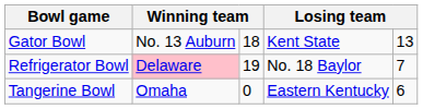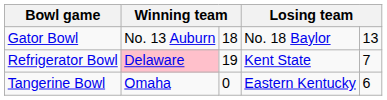 <table class="wikitable">
 <tr>
 <th>Bowl game</th>
 <th colspan="2">Winning team</th>
 <th colspan="2">Losing team</th>
 </tr>
 <tr>
 <td><a href='#'>Gator Bowl</a></td>
 <td>No. 13 <a href='#'>Auburn</a></td>
 <td>18</td>
-<td><a href='#'>Kent State</a></td>
+<td>No. 18 <a href='#'>Baylor</a></td>
 <td>13</td>
 </tr>
 <tr>
 <td><a href='#'>Refrigerator Bowl</a></td>
 <td style="background: pink;"><a href='#'>Delaware</a></td>
 <td>19</td>
-<td>No. 18 <a href='#'>Baylor</a></td>
+<td><a href='#'>Kent State</a></td>
 <td>7</td>
 </tr>
 <tr>
 <td><a href='#'>Tangerine Bowl</a></td>
 <td><a href='#'>Omaha</a></td>
 <td>0</td>
 <td><a href='#'>Eastern Kentucky</a></td>
 <td>6</td>
 </tr>
 </table>
